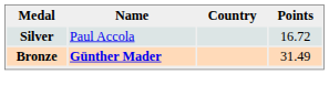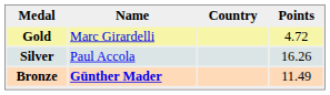 <table style="border-style:solid;border-width:1px;border-color:#808080;background-color:#EFEFEF" cellspacing="2" cellpadding="2" width="380px">
 <tr bgcolor="#EFEFEF">
 <th>Medal</th>
 <th>Name</th>
 <th>Country</th>
 <th>Points</th>
 </tr>
+<tr align="center" valign="top" bgcolor="#F7F6A8">
+<th>Gold</th>
+<td align="left"><a href='#'>Marc Girardelli</a></td>
+<td align="left"></td>
+<td>4.72</td>
+</tr>
 <tr align="center" valign="top" bgcolor="#DCE5E5">
 <th>Silver</th>
 <td align="left"><a href='#'>Paul Accola</a></td>
 <td align="left"> </td>
-<td>16.72</td>
+<td>16.26</td>
 </tr>
 <tr align="center" valign="top" bgcolor="#FFDAB9">
 <th>Bronze</th>
 <td align="left"><strong><a href='#'>Günther Mader</a></strong></td>
 <td align="left"></td>
-<td>31.49</td>
+<td>11.49</td>
 </tr>
 <tr align="center" valign="top" bgcolor="#FFFFFF">
 </tr>
 </table>
